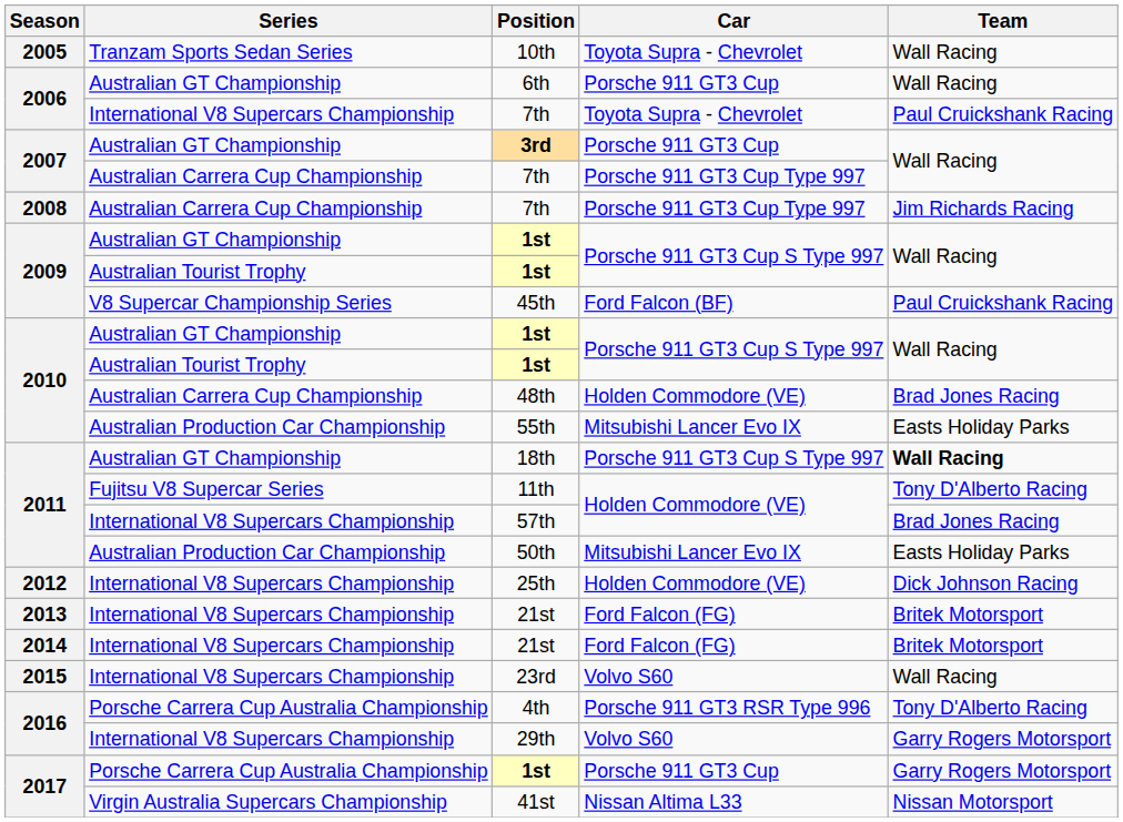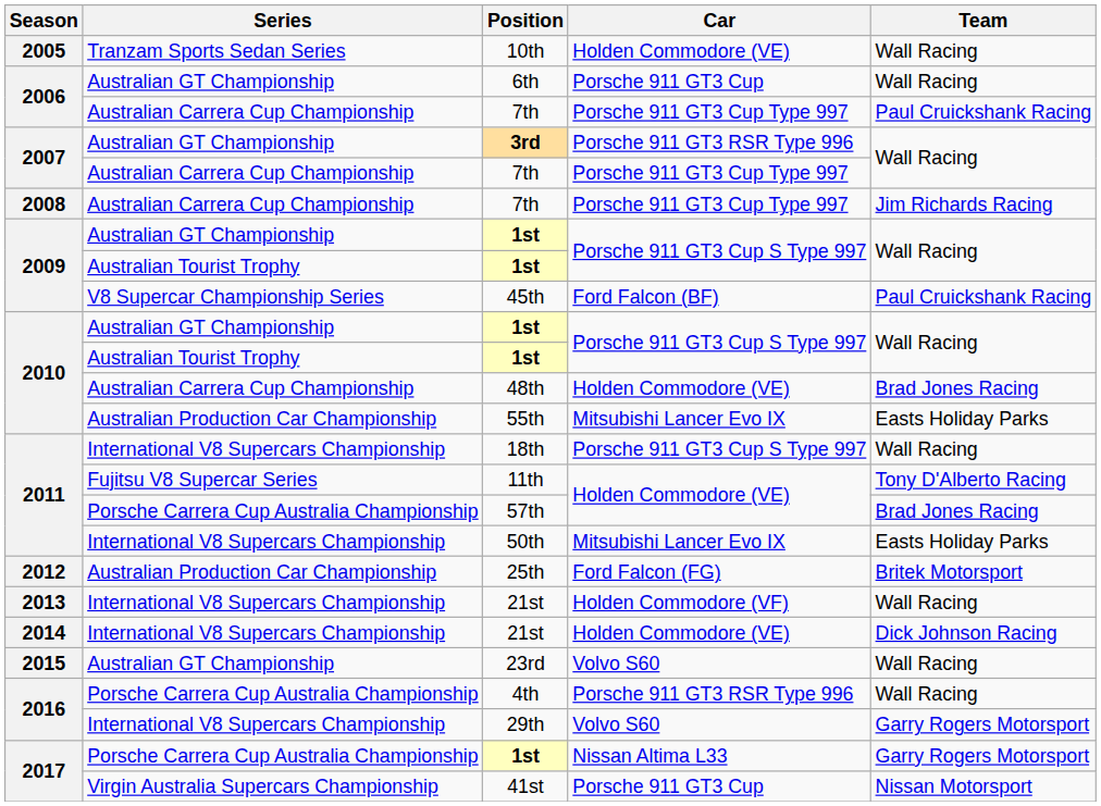 <table class="wikitable" style="font-size: 95%;">
 <tr>
 <th>Season</th>
 <th>Series</th>
 <th>Position</th>
 <th>Car</th>
 <th>Team</th>
 </tr>
 <tr>
 <th>2005</th>
 <td><a href='#'>Tranzam Sports Sedan Series</a></td>
 <td align="center">10th</td>
-<td><a href='#'>Toyota Supra</a> - <a href='#'>Chevrolet</a></td>
+<td><a href='#'>Holden Commodore (VE)</a></td>
 <td>Wall Racing</td>
 </tr>
 <tr>
 <th rowspan=2>2006</th>
 <td><a href='#'>Australian GT Championship</a></td>
 <td align="center">6th</td>
 <td><a href='#'>Porsche 911 GT3 Cup</a></td>
 <td>Wall Racing</td>
 </tr>
 <tr>
-<td><a href='#'>International V8 Supercars Championship</a></td>
+<td><a href='#'>Australian Carrera Cup Championship</a></td>
 <td align="center">7th</td>
-<td><a href='#'>Toyota Supra</a> - <a href='#'>Chevrolet</a></td>
+<td><a href='#'>Porsche 911 GT3 Cup Type 997</a></td>
 <td><a href='#'>Paul Cruickshank Racing</a></td>
 </tr>
 <tr>
 <th rowspan=2>2007</th>
 <td><a href='#'>Australian GT Championship</a></td>
 <td align="center" style="background: #ffdf9f"><strong>3rd</strong></td>
-<td><a href='#'>Porsche 911 GT3 Cup</a></td>
+<td><a href='#'>Porsche 911 GT3 RSR Type 996</a></td>
 <td rowspan=2>Wall Racing</td>
 </tr>
 <tr>
 <td><a href='#'>Australian Carrera Cup Championship</a></td>
 <td align="center">7th</td>
 <td><a href='#'>Porsche 911 GT3 Cup Type 997</a></td>
 </tr>
 <tr>
 <th>2008</th>
 <td><a href='#'>Australian Carrera Cup Championship</a></td>
 <td align="center">7th</td>
 <td><a href='#'>Porsche 911 GT3 Cup Type 997</a></td>
 <td><a href='#'>Jim Richards Racing</a></td>
 </tr>
 <tr>
 <th rowspan=3>2009</th>
 <td><a href='#'>Australian GT Championship</a></td>
 <td align="center" style="background: #ffffbf"><strong>1st</strong></td>
 <td rowspan=2><a href='#'>Porsche 911 GT3 Cup S Type 997</a></td>
 <td rowspan=2>Wall Racing</td>
 </tr>
 <tr>
 <td><a href='#'>Australian Tourist Trophy</a></td>
 <td align="center" style="background: #ffffbf"><strong>1st</strong></td>
 </tr>
 <tr>
 <td><a href='#'>V8 Supercar Championship Series</a></td>
 <td align="center">45th</td>
 <td><a href='#'>Ford Falcon (BF)</a></td>
 <td><a href='#'>Paul Cruickshank Racing</a></td>
 </tr>
 <tr>
 <th rowspan=4>2010</th>
 <td><a href='#'>Australian GT Championship</a></td>
 <td align="center" style="background: #ffffbf"><strong>1st</strong></td>
 <td rowspan=2><a href='#'>Porsche 911 GT3 Cup S Type 997</a></td>
 <td rowspan=2>Wall Racing</td>
 </tr>
 <tr>
 <td><a href='#'>Australian Tourist Trophy</a></td>
 <td align="center" style="background: #ffffbf"><strong>1st</strong></td>
 </tr>
 <tr>
 <td><a href='#'>Australian Carrera Cup Championship</a></td>
 <td align="center">48th</td>
 <td><a href='#'>Holden Commodore (VE)</a></td>
 <td><a href='#'>Brad Jones Racing</a></td>
 </tr>
 <tr>
 <td><a href='#'>Australian Production Car Championship</a></td>
 <td align="center">55th</td>
 <td><a href='#'>Mitsubishi Lancer Evo IX</a></td>
 <td>Easts Holiday Parks</td>
 </tr>
 <tr>
 <th rowspan=4>2011</th>
-<td><a href='#'>Australian GT Championship</a></td>
+<td><a href='#'>International V8 Supercars Championship</a></td>
 <td align="center">18th</td>
 <td><a href='#'>Porsche 911 GT3 Cup S Type 997</a></td>
-<td><strong>Wall Racing</strong></td>
+<td>Wall Racing</td>
 </tr>
 <tr>
 <td><a href='#'>Fujitsu V8 Supercar Series</a></td>
 <td align="center">11th</td>
 <td rowspan=2><a href='#'>Holden Commodore (VE)</a></td>
 <td><a href='#'>Tony D'Alberto Racing</a></td>
 </tr>
 <tr>
-<td><a href='#'>International V8 Supercars Championship</a></td>
+<td><a href='#'>Porsche Carrera Cup Australia Championship</a></td>
 <td align="center">57th</td>
 <td><a href='#'>Brad Jones Racing</a></td>
 </tr>
 <tr>
-<td><a href='#'>Australian Production Car Championship</a></td>
+<td><a href='#'>International V8 Supercars Championship</a></td>
 <td align="center">50th</td>
 <td><a href='#'>Mitsubishi Lancer Evo IX</a></td>
 <td>Easts Holiday Parks</td>
 </tr>
 <tr>
 <th>2012</th>
-<td><a href='#'>International V8 Supercars Championship</a></td>
+<td><a href='#'>Australian Production Car Championship</a></td>
 <td align="center">25th</td>
-<td><a href='#'>Holden Commodore (VE)</a></td>
-<td><a href='#'>Dick Johnson Racing</a></td>
+<td><a href='#'>Ford Falcon (FG)</a></td>
+<td><a href='#'>Britek Motorsport</a></td>
 </tr>
 <tr>
 <th>2013</th>
 <td><a href='#'>International V8 Supercars Championship</a></td>
 <td align="center">21st</td>
-<td><a href='#'>Ford Falcon (FG)</a></td>
-<td><a href='#'>Britek Motorsport</a></td>
+<td><a href='#'>Holden Commodore (VF)</a></td>
+<td>Wall Racing</td>
 </tr>
 <tr>
 <th>2014</th>
 <td><a href='#'>International V8 Supercars Championship</a></td>
 <td align="center">21st</td>
-<td><a href='#'>Ford Falcon (FG)</a></td>
-<td><a href='#'>Britek Motorsport</a></td>
+<td><a href='#'>Holden Commodore (VE)</a></td>
+<td><a href='#'>Dick Johnson Racing</a></td>
 </tr>
 <tr>
 <th>2015</th>
-<td><a href='#'>International V8 Supercars Championship</a></td>
+<td><a href='#'>Australian GT Championship</a></td>
 <td align="center">23rd</td>
 <td><a href='#'>Volvo S60</a></td>
 <td>Wall Racing</td>
 </tr>
 <tr>
 <th rowspan=2>2016</th>
 <td><a href='#'>Porsche Carrera Cup Australia Championship</a></td>
 <td align="center">4th</td>
 <td><a href='#'>Porsche 911 GT3 RSR Type 996</a></td>
-<td><a href='#'>Tony D'Alberto Racing</a></td>
+<td>Wall Racing</td>
 </tr>
 <tr>
 <td><a href='#'>International V8 Supercars Championship</a></td>
 <td align="center">29th</td>
 <td><a href='#'>Volvo S60</a></td>
 <td><a href='#'>Garry Rogers Motorsport</a></td>
 </tr>
 <tr>
 <th rowspan=2>2017</th>
 <td><a href='#'>Porsche Carrera Cup Australia Championship</a></td>
 <td align="center" style="background: #ffffbf"><strong>1st</strong></td>
-<td><a href='#'>Porsche 911 GT3 Cup</a></td>
+<td><a href='#'>Nissan Altima L33</a></td>
 <td><a href='#'>Garry Rogers Motorsport</a></td>
 </tr>
 <tr>
 <td><a href='#'>Virgin Australia Supercars Championship</a></td>
 <td align="center">41st</td>
-<td><a href='#'>Nissan Altima L33</a></td>
+<td><a href='#'>Porsche 911 GT3 Cup</a></td>
 <td><a href='#'>Nissan Motorsport</a></td>
 </tr>
 </table>
